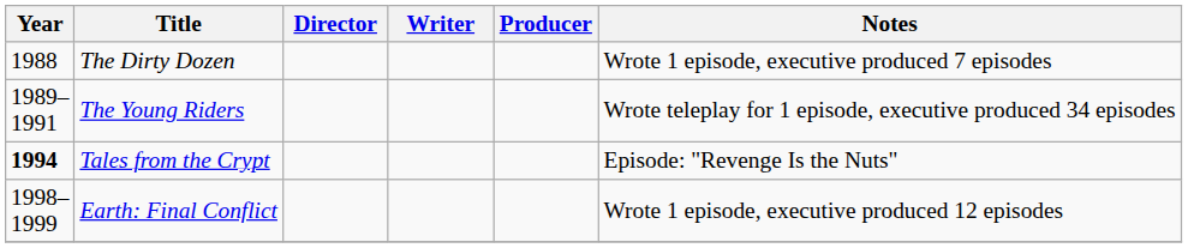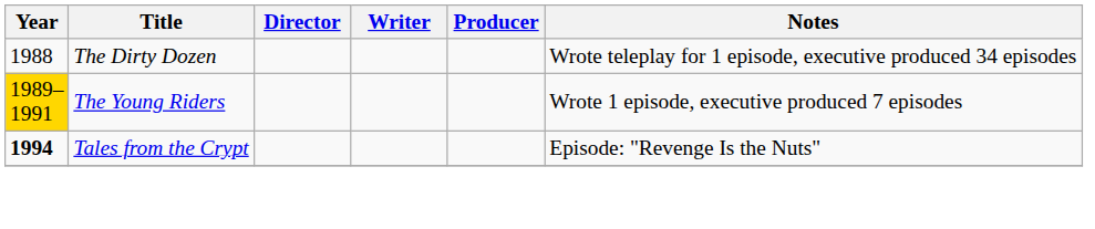 <table class="wikitable sortable">
 <tr>
 <th style="width:33px;">Year</th>
 <th>Title</th>
 <th width="65"><a href='#'>Director</a></th>
 <th width="65"><a href='#'>Writer</a></th>
 <th width="65"><a href='#'>Producer</a></th>
 <th>Notes</th>
 </tr>
 <tr>
 <td>1988</td>
 <td><em>The Dirty Dozen</em></td>
 <td></td>
 <td></td>
 <td></td>
-<td>Wrote 1 episode, executive produced 7 episodes</td>
+<td>Wrote teleplay for 1 episode, executive produced 34 episodes</td>
 </tr>
 <tr>
-<td>1989–1991</td>
+<td style="background: gold;">1989–1991</td>
 <td><em><a href='#'>The Young Riders</a></em></td>
 <td></td>
 <td></td>
 <td></td>
-<td>Wrote teleplay for 1 episode, executive produced 34 episodes</td>
+<td>Wrote 1 episode, executive produced 7 episodes</td>
 </tr>
 <tr>
 <td><strong>1994</strong></td>
 <td><em><a href='#'>Tales from the Crypt</a></em></td>
 <td></td>
 <td></td>
 <td></td>
 <td>Episode: "Revenge Is the Nuts"</td>
 </tr>
 <tr>
-<td>1998–1999</td>
-<td><em><a href='#'>Earth: Final Conflict</a></em></td>
-<td></td>
-<td></td>
-<td></td>
-<td>Wrote 1 episode, executive produced 12 episodes</td>
-</tr>
-<tr>
 </tr>
 </table>
